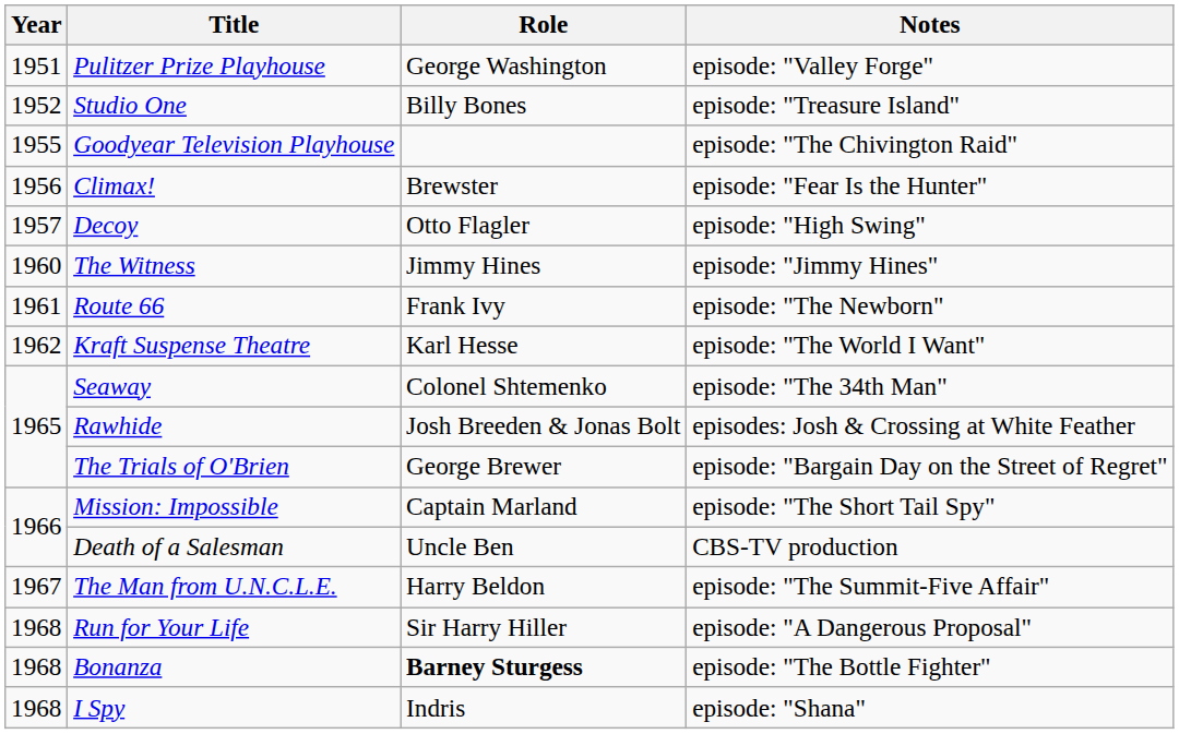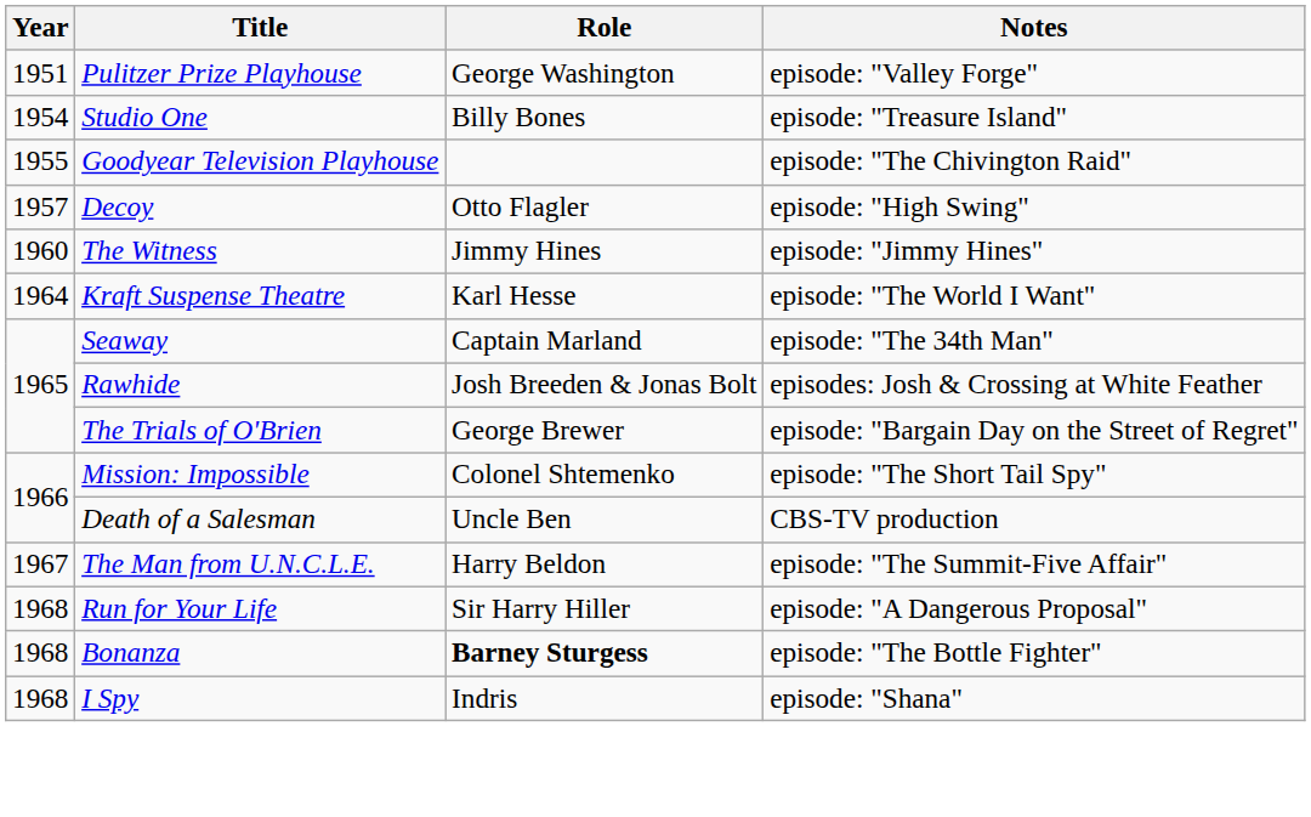 <table class="wikitable sortable">
 <tr>
 <th>Year</th>
 <th>Title</th>
 <th>Role</th>
 <th class="unsortable">Notes</th>
 </tr>
 <tr>
 <td>1951</td>
 <td><em><a href='#'>Pulitzer Prize Playhouse</a></em></td>
 <td>George Washington</td>
 <td>episode: "Valley Forge"</td>
 </tr>
 <tr>
-<td>1952</td>
+<td>1954</td>
 <td><em><a href='#'>Studio One</a></em></td>
 <td>Billy Bones</td>
 <td>episode: "Treasure Island"</td>
 </tr>
 <tr>
 <td>1955</td>
 <td><em><a href='#'>Goodyear Television Playhouse</a></em></td>
 <td></td>
 <td>episode: "The Chivington Raid"</td>
-</tr>
-<tr>
-<td>1956</td>
-<td><em><a href='#'>Climax!</a></em></td>
-<td>Brewster</td>
-<td>episode: "Fear Is the Hunter"</td>
 </tr>
 <tr>
 <td>1957</td>
 <td><em><a href='#'>Decoy</a></em></td>
 <td>Otto Flagler</td>
 <td>episode: "High Swing"</td>
 </tr>
 <tr>
 <td>1960</td>
 <td><em><a href='#'>The Witness</a></em></td>
 <td>Jimmy Hines</td>
 <td>episode: "Jimmy Hines"</td>
 </tr>
 <tr>
-<td>1961</td>
-<td><em><a href='#'>Route 66</a></em></td>
-<td>Frank Ivy</td>
-<td>episode: "The Newborn"</td>
-</tr>
-<tr>
-<td>1962</td>
+<td>1964</td>
 <td><em><a href='#'>Kraft Suspense Theatre</a></em></td>
 <td>Karl Hesse</td>
 <td>episode: "The World I Want"</td>
 </tr>
 <tr>
 <td rowspan="3">1965</td>
 <td><em><a href='#'>Seaway</a></em></td>
-<td>Colonel Shtemenko</td>
+<td>Captain Marland</td>
 <td>episode: "The 34th Man"</td>
 </tr>
 <tr>
 <td><em><a href='#'>Rawhide</a></em></td>
 <td>Josh Breeden & Jonas Bolt</td>
 <td>episodes: Josh & Crossing at White Feather</td>
 </tr>
 <tr>
 <td><em><a href='#'>The Trials of O'Brien</a></em></td>
 <td>George Brewer</td>
 <td>episode: "Bargain Day on the Street of Regret"</td>
 </tr>
 <tr>
 <td rowspan="2">1966</td>
 <td><em><a href='#'>Mission: Impossible</a></em></td>
-<td>Captain Marland</td>
+<td>Colonel Shtemenko</td>
 <td>episode: "The Short Tail Spy"</td>
 </tr>
 <tr>
 <td><em>Death of a Salesman</em></td>
 <td>Uncle Ben</td>
 <td>CBS-TV production</td>
 </tr>
 <tr>
 <td>1967</td>
 <td><em><a href='#'>The Man from U.N.C.L.E.</a></em></td>
 <td>Harry Beldon</td>
 <td>episode: "The Summit-Five Affair"</td>
 </tr>
 <tr>
 <td>1968</td>
 <td><em><a href='#'>Run for Your Life</a></em></td>
 <td>Sir Harry Hiller</td>
 <td>episode: "A Dangerous Proposal"</td>
 </tr>
 <tr>
 <td>1968</td>
 <td><em><a href='#'>Bonanza</a></em></td>
 <td><strong>Barney Sturgess</strong></td>
 <td>episode: "The Bottle Fighter"</td>
 </tr>
 <tr>
 <td>1968</td>
 <td><em><a href='#'>I Spy</a></em></td>
 <td>Indris</td>
 <td>episode: "Shana"</td>
 </tr>
 </table>
